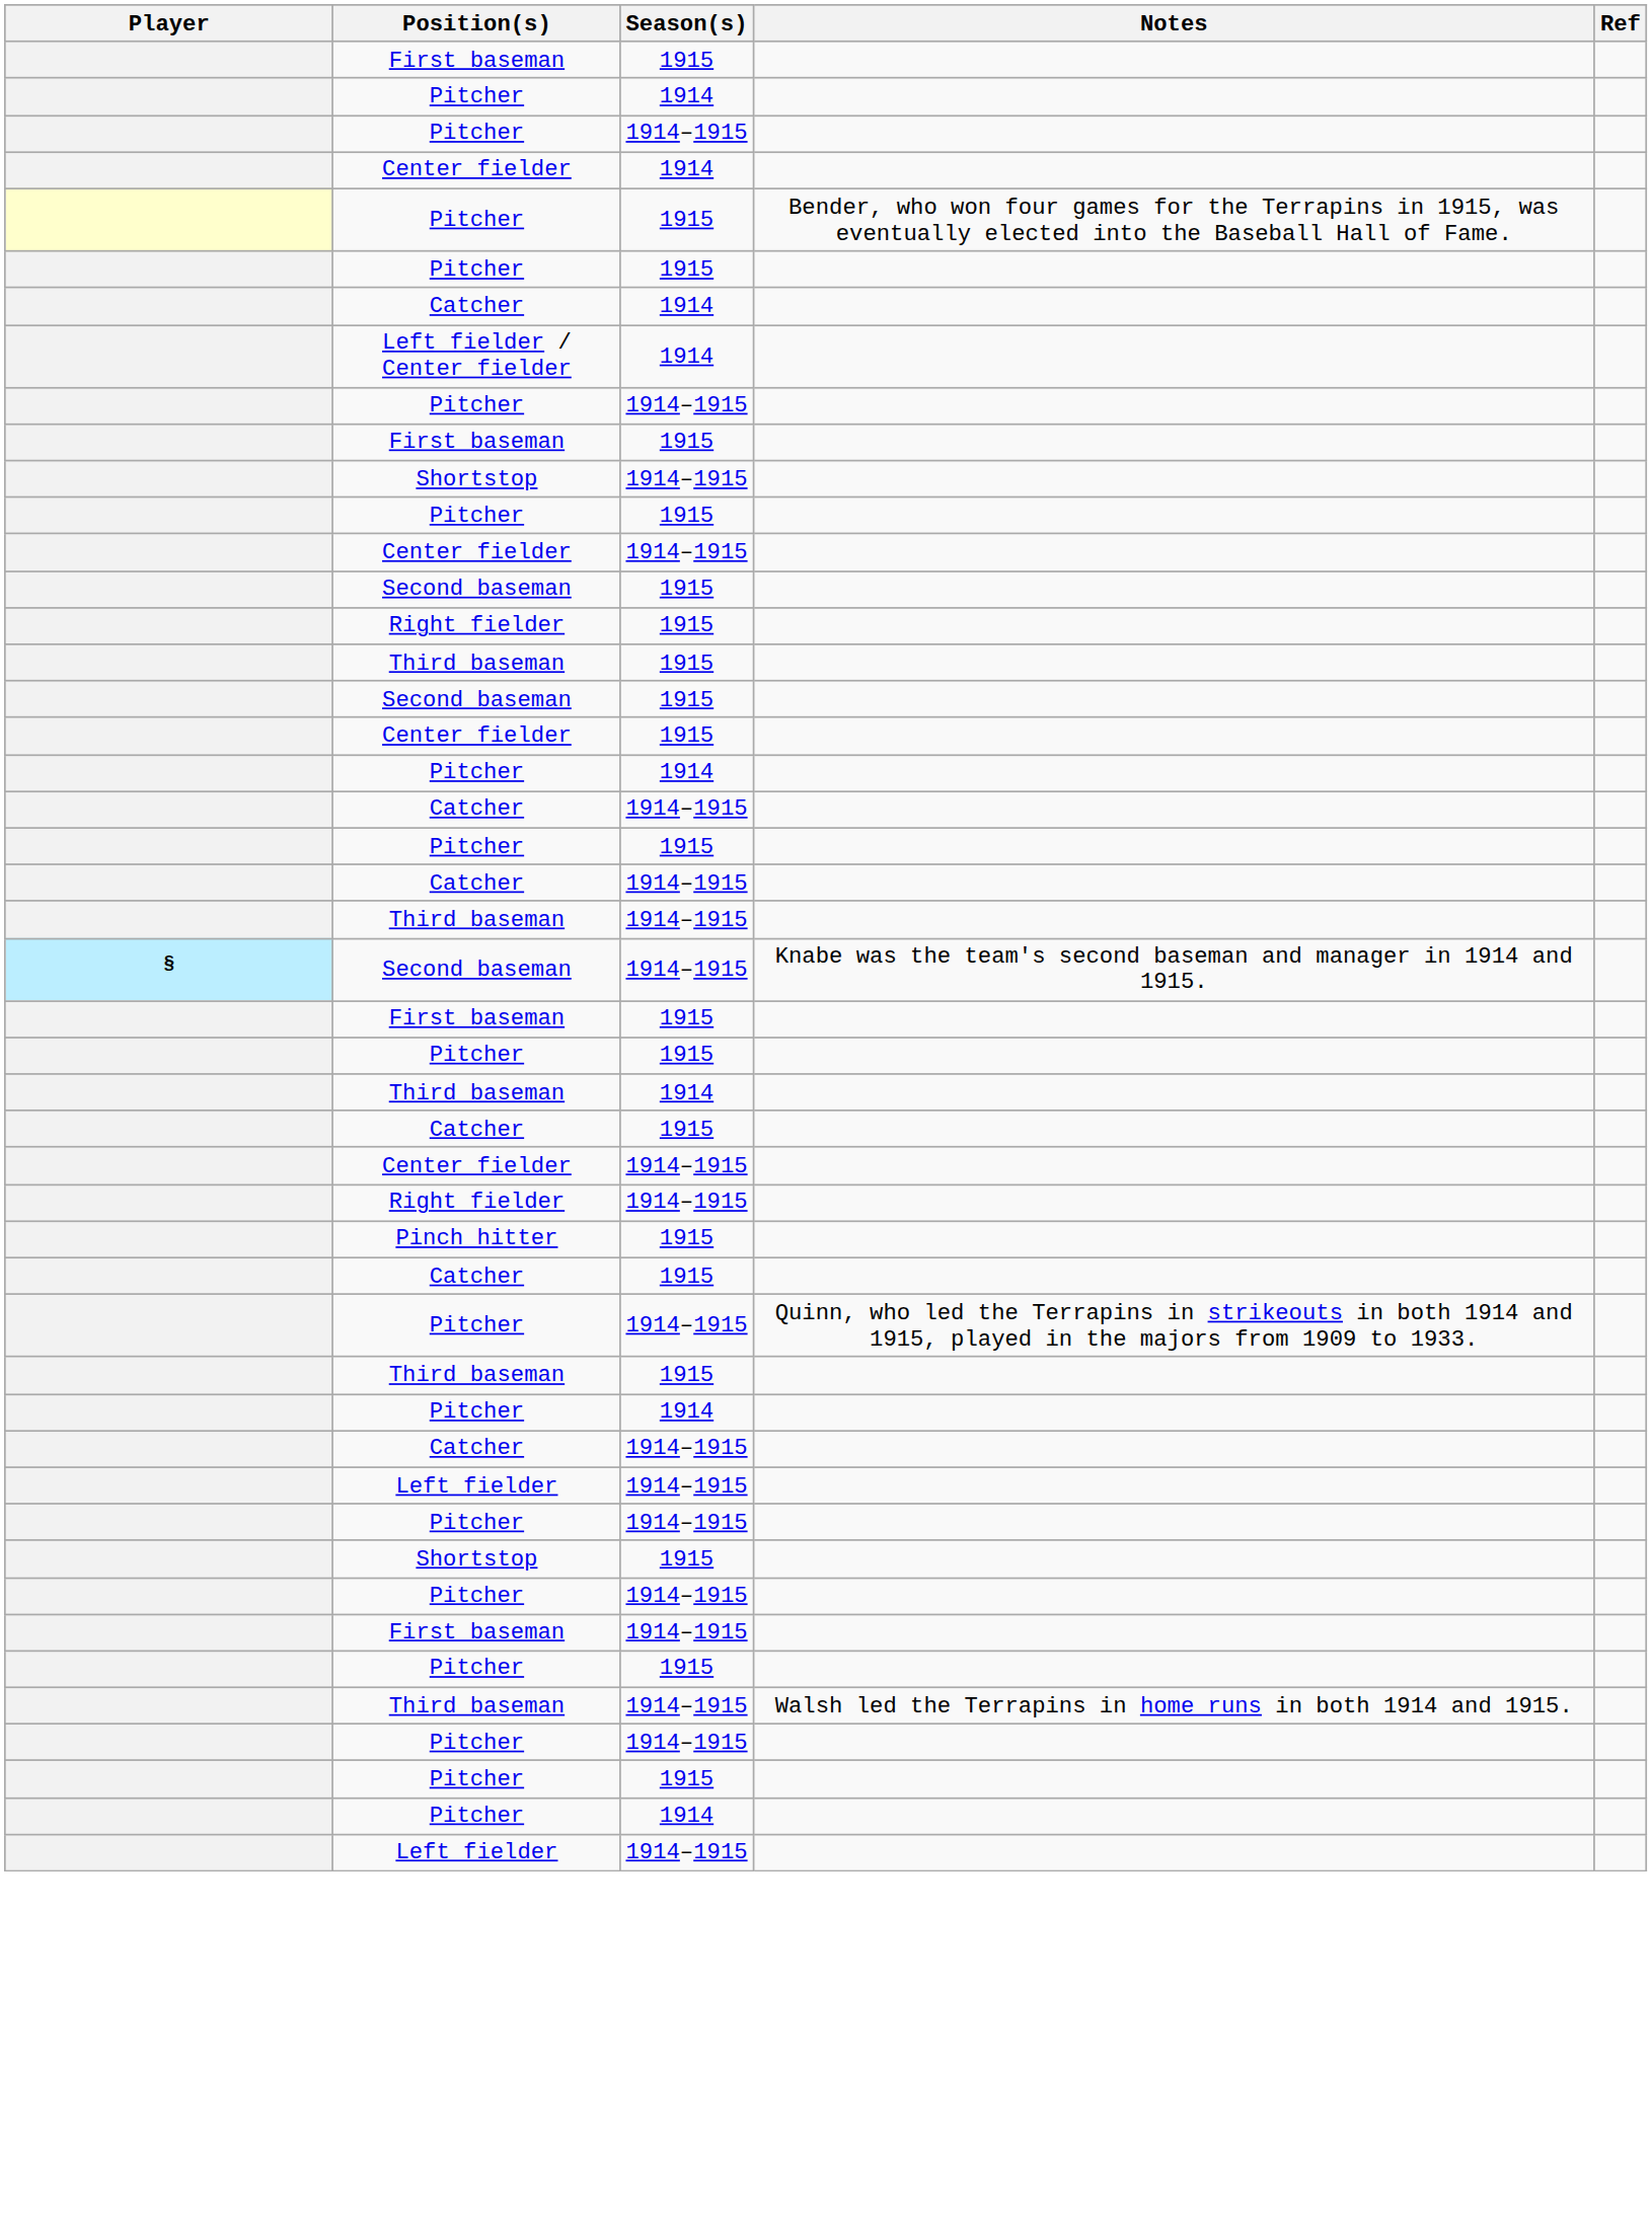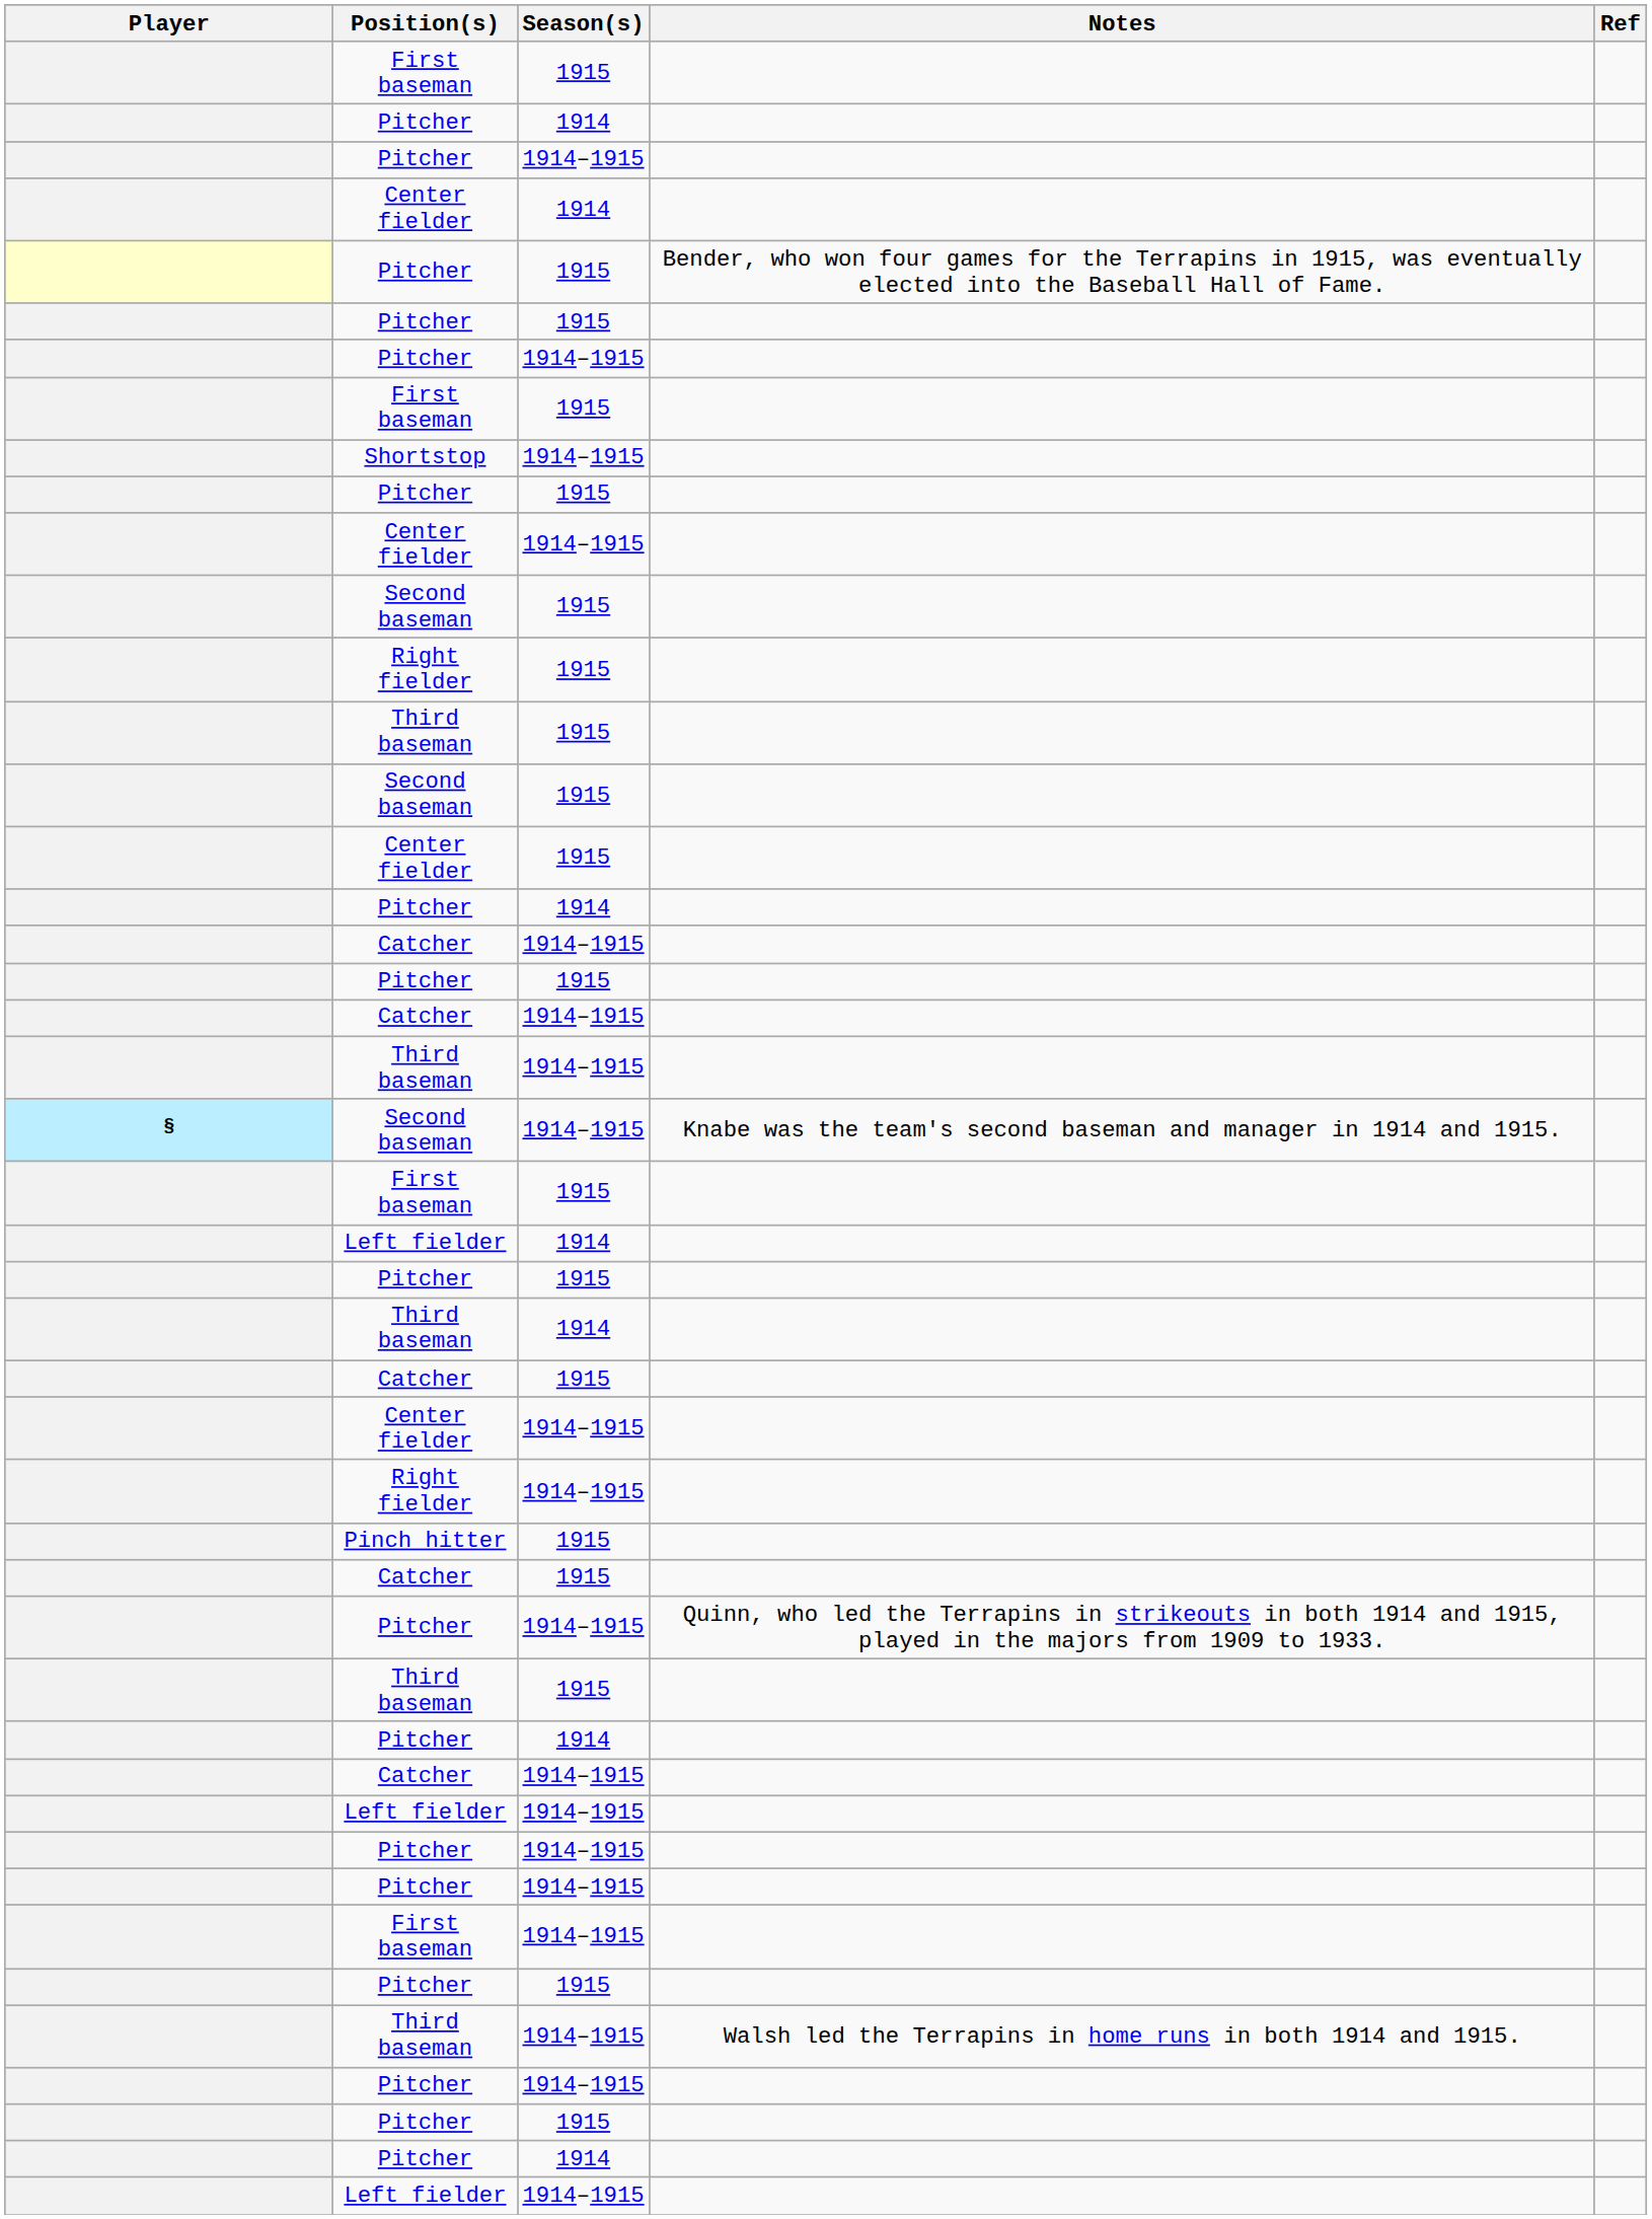 <table class="wikitable sortable plainrowheaders" width="75%" style="text-align:center">
 <tr>
 <th scope="col" width="20%">Player</th>
 <th scope="col">Position(s)</th>
 <th scope="col">Season(s)</th>
 <th scope="col" class="unsortable">Notes</th>
 <th scope="col" class="unsortable" width="3%">Ref</th>
 </tr>
 <tr>
 <th scope="row"></th>
 <td><a href='#'>First baseman</a></td>
 <td><a href='#'>1915</a></td>
 <td></td>
 <td align=center></td>
 </tr>
 <tr>
 <th scope="row"></th>
 <td><a href='#'>Pitcher</a></td>
 <td><a href='#'>1914</a></td>
 <td></td>
 <td align=center></td>
 </tr>
 <tr>
 <th scope="row"></th>
 <td><a href='#'>Pitcher</a></td>
 <td><a href='#'>1914</a>–<a href='#'>1915</a></td>
 <td></td>
 <td align=center></td>
 </tr>
 <tr>
 <th scope="row"></th>
 <td><a href='#'>Center fielder</a></td>
 <td><a href='#'>1914</a></td>
 <td></td>
 <td align=center></td>
 </tr>
 <tr>
 <th scope="row" style="background-color:#ffffcc"><sup></sup></th>
 <td><a href='#'>Pitcher</a></td>
 <td><a href='#'>1915</a></td>
 <td>Bender, who won four games for the Terrapins in 1915, was eventually elected into the Baseball Hall of Fame.</td>
 <td align=center></td>
 </tr>
 <tr>
 <th scope="row"></th>
 <td><a href='#'>Pitcher</a></td>
 <td><a href='#'>1915</a></td>
-<td></td>
-<td align=center></td>
-</tr>
-<tr>
-<th scope="row"></th>
-<td><a href='#'>Catcher</a></td>
-<td><a href='#'>1914</a></td>
-<td></td>
-<td align=center></td>
-</tr>
-<tr>
-<th scope="row"></th>
-<td><a href='#'>Left fielder</a> / <a href='#'>Center fielder</a></td>
-<td><a href='#'>1914</a></td>
 <td></td>
 <td align=center></td>
 </tr>
 <tr>
 <th scope="row"></th>
 <td><a href='#'>Pitcher</a></td>
 <td><a href='#'>1914</a>–<a href='#'>1915</a></td>
 <td></td>
 <td align=center></td>
 </tr>
 <tr>
 <th scope="row"></th>
 <td><a href='#'>First baseman</a></td>
 <td><a href='#'>1915</a></td>
 <td></td>
 <td align=center></td>
 </tr>
 <tr>
 <th scope="row"></th>
 <td><a href='#'>Shortstop</a></td>
 <td><a href='#'>1914</a>–<a href='#'>1915</a></td>
 <td></td>
 <td align=center></td>
 </tr>
 <tr>
 <th scope="row"></th>
 <td><a href='#'>Pitcher</a></td>
 <td><a href='#'>1915</a></td>
 <td></td>
 <td align=center></td>
 </tr>
 <tr>
 <th scope="row"></th>
 <td><a href='#'>Center fielder</a></td>
 <td><a href='#'>1914</a>–<a href='#'>1915</a></td>
 <td></td>
 <td align=center></td>
 </tr>
 <tr>
 <th scope="row"></th>
 <td><a href='#'>Second baseman</a></td>
 <td><a href='#'>1915</a></td>
 <td></td>
 <td align=center></td>
 </tr>
 <tr>
 <th scope="row"></th>
 <td><a href='#'>Right fielder</a></td>
 <td><a href='#'>1915</a></td>
 <td></td>
 <td align=center></td>
 </tr>
 <tr>
 <th scope="row"></th>
 <td><a href='#'>Third baseman</a></td>
 <td><a href='#'>1915</a></td>
 <td></td>
 <td align=center></td>
 </tr>
 <tr>
 <th scope="row"></th>
 <td><a href='#'>Second baseman</a></td>
 <td><a href='#'>1915</a></td>
 <td></td>
 <td align=center></td>
 </tr>
 <tr>
 <th scope="row"></th>
 <td><a href='#'>Center fielder</a></td>
 <td><a href='#'>1915</a></td>
 <td></td>
 <td align=center></td>
 </tr>
 <tr>
 <th scope="row"></th>
 <td><a href='#'>Pitcher</a></td>
 <td><a href='#'>1914</a></td>
 <td></td>
 <td align=center></td>
 </tr>
 <tr>
 <th scope="row"></th>
 <td><a href='#'>Catcher</a></td>
 <td><a href='#'>1914</a>–<a href='#'>1915</a></td>
 <td></td>
 <td align=center></td>
 </tr>
 <tr>
 <th scope="row"></th>
 <td><a href='#'>Pitcher</a></td>
 <td><a href='#'>1915</a></td>
 <td></td>
 <td align=center></td>
 </tr>
 <tr>
 <th scope="row"></th>
 <td><a href='#'>Catcher</a></td>
 <td><a href='#'>1914</a>–<a href='#'>1915</a></td>
 <td></td>
 <td align=center></td>
 </tr>
 <tr>
 <th scope="row"></th>
 <td><a href='#'>Third baseman</a></td>
 <td><a href='#'>1914</a>–<a href='#'>1915</a></td>
 <td></td>
 <td align=center></td>
 </tr>
 <tr>
 <th scope="row" style="background-color:#bbeeff"><sup>§</sup></th>
 <td><a href='#'>Second baseman</a></td>
 <td><a href='#'>1914</a>–<a href='#'>1915</a></td>
 <td>Knabe was the team's second baseman and manager in 1914 and 1915.</td>
 <td align=center></td>
 </tr>
 <tr>
 <th scope="row"></th>
 <td><a href='#'>First baseman</a></td>
 <td><a href='#'>1915</a></td>
 <td></td>
 <td align=center></td>
 </tr>
 <tr>
 <th scope="row"></th>
+<td><a href='#'>Left fielder</a></td>
+<td><a href='#'>1914</a></td>
+<td></td>
+<td align=center></td>
+</tr>
+<tr>
+<th scope="row"></th>
 <td><a href='#'>Pitcher</a></td>
 <td><a href='#'>1915</a></td>
 <td></td>
 <td align=center></td>
 </tr>
 <tr>
 <th scope="row"></th>
 <td><a href='#'>Third baseman</a></td>
 <td><a href='#'>1914</a></td>
 <td></td>
 <td align=center></td>
 </tr>
 <tr>
 <th scope="row"></th>
 <td><a href='#'>Catcher</a></td>
 <td><a href='#'>1915</a></td>
 <td></td>
 <td align=center></td>
 </tr>
 <tr>
 <th scope="row"></th>
 <td><a href='#'>Center fielder</a></td>
 <td><a href='#'>1914</a>–<a href='#'>1915</a></td>
 <td></td>
 <td align=center></td>
 </tr>
 <tr>
 <th scope="row"></th>
 <td><a href='#'>Right fielder</a></td>
 <td><a href='#'>1914</a>–<a href='#'>1915</a></td>
 <td></td>
 <td align=center></td>
 </tr>
 <tr>
 <th scope="row"></th>
 <td><a href='#'>Pinch hitter</a></td>
 <td><a href='#'>1915</a></td>
 <td></td>
 <td align=center></td>
 </tr>
 <tr>
 <th scope="row"></th>
 <td><a href='#'>Catcher</a></td>
 <td><a href='#'>1915</a></td>
 <td></td>
 <td align=center></td>
 </tr>
 <tr>
 <th scope="row"></th>
 <td><a href='#'>Pitcher</a></td>
 <td><a href='#'>1914</a>–<a href='#'>1915</a></td>
 <td>Quinn, who led the Terrapins in <a href='#'>strikeouts</a> in both 1914 and 1915, played in the majors from 1909 to 1933.</td>
 <td align=center></td>
 </tr>
 <tr>
 <th scope="row"></th>
 <td><a href='#'>Third baseman</a></td>
 <td><a href='#'>1915</a></td>
 <td></td>
 <td align=center></td>
 </tr>
 <tr>
 <th scope="row"></th>
 <td><a href='#'>Pitcher</a></td>
 <td><a href='#'>1914</a></td>
 <td></td>
 <td align=center></td>
 </tr>
 <tr>
 <th scope="row"></th>
 <td><a href='#'>Catcher</a></td>
 <td><a href='#'>1914</a>–<a href='#'>1915</a></td>
 <td></td>
 <td align=center></td>
 </tr>
 <tr>
 <th scope="row"></th>
 <td><a href='#'>Left fielder</a></td>
 <td><a href='#'>1914</a>–<a href='#'>1915</a></td>
 <td></td>
 <td align=center></td>
 </tr>
 <tr>
 <th scope="row"></th>
 <td><a href='#'>Pitcher</a></td>
 <td><a href='#'>1914</a>–<a href='#'>1915</a></td>
 <td></td>
 <td align=center></td>
 </tr>
 <tr>
 <th scope="row"></th>
-<td><a href='#'>Shortstop</a></td>
-<td><a href='#'>1915</a></td>
-<td></td>
-<td align=center></td>
-</tr>
-<tr>
-<th scope="row"></th>
 <td><a href='#'>Pitcher</a></td>
 <td><a href='#'>1914</a>–<a href='#'>1915</a></td>
 <td></td>
 <td align=center></td>
 </tr>
 <tr>
 <th scope="row"></th>
 <td><a href='#'>First baseman</a></td>
 <td><a href='#'>1914</a>–<a href='#'>1915</a></td>
 <td></td>
 <td align=center></td>
 </tr>
 <tr>
 <th scope="row"></th>
 <td><a href='#'>Pitcher</a></td>
 <td><a href='#'>1915</a></td>
 <td></td>
 <td align=center></td>
 </tr>
 <tr>
 <th scope="row"></th>
 <td><a href='#'>Third baseman</a></td>
 <td><a href='#'>1914</a>–<a href='#'>1915</a></td>
 <td>Walsh led the Terrapins in <a href='#'>home runs</a> in both 1914 and 1915.</td>
 <td align=center></td>
 </tr>
 <tr>
 <th scope="row"></th>
 <td><a href='#'>Pitcher</a></td>
 <td><a href='#'>1914</a>–<a href='#'>1915</a></td>
 <td></td>
 <td align=center></td>
 </tr>
 <tr>
 <th scope="row"></th>
 <td><a href='#'>Pitcher</a></td>
 <td><a href='#'>1915</a></td>
 <td></td>
 <td align=center></td>
 </tr>
 <tr>
 <th scope="row"></th>
 <td><a href='#'>Pitcher</a></td>
 <td><a href='#'>1914</a></td>
 <td></td>
 <td align=center></td>
 </tr>
 <tr>
 <th scope="row"></th>
 <td><a href='#'>Left fielder</a></td>
 <td><a href='#'>1914</a>–<a href='#'>1915</a></td>
 <td></td>
 <td align=center></td>
 </tr>
 </table>
